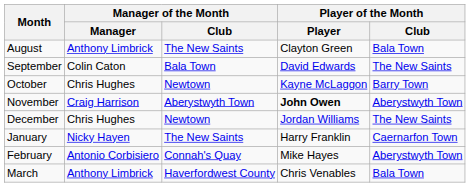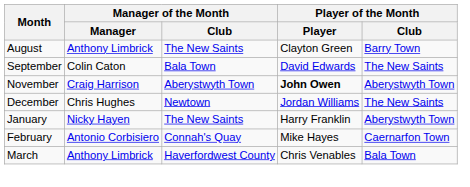 <table class="wikitable">
 <tr>
 <th rowspan="2">Month</th>
 <th colspan="2">Manager of the Month</th>
 <th colspan="2">Player of the Month</th>
 </tr>
 <tr>
 <th>Manager</th>
 <th>Club</th>
 <th>Player</th>
 <th>Club</th>
 </tr>
 <tr>
 <td>August</td>
 <td><a href='#'>Anthony Limbrick</a></td>
 <td><a href='#'>The New Saints</a></td>
 <td>Clayton Green</td>
-<td><a href='#'>Bala Town</a></td>
+<td><a href='#'>Barry Town</a></td>
 </tr>
 <tr>
 <td>September</td>
 <td>Colin Caton</td>
 <td><a href='#'>Bala Town</a></td>
 <td><a href='#'>David Edwards</a></td>
 <td><a href='#'>The New Saints</a></td>
-</tr>
-<tr>
-<td>October</td>
-<td>Chris Hughes</td>
-<td><a href='#'>Newtown</a></td>
-<td><a href='#'>Kayne McLaggon</a></td>
-<td><a href='#'>Barry Town</a></td>
 </tr>
 <tr>
 <td>November</td>
 <td><a href='#'>Craig Harrison</a></td>
 <td><a href='#'>Aberystwyth Town</a></td>
 <td><strong>John Owen</strong></td>
 <td><a href='#'>Aberystwyth Town</a></td>
 </tr>
 <tr>
 <td>December</td>
 <td>Chris Hughes</td>
 <td><a href='#'>Newtown</a></td>
 <td><a href='#'>Jordan Williams</a></td>
 <td><a href='#'>The New Saints</a></td>
 </tr>
 <tr>
 <td>January</td>
 <td><a href='#'>Nicky Hayen</a></td>
 <td><a href='#'>The New Saints</a></td>
 <td>Harry Franklin</td>
-<td><a href='#'>Caernarfon Town</a></td>
+<td><a href='#'>Aberystwyth Town</a></td>
 </tr>
 <tr>
 <td>February</td>
 <td><a href='#'>Antonio Corbisiero</a></td>
 <td><a href='#'>Connah's Quay</a></td>
 <td>Mike Hayes</td>
-<td><a href='#'>Aberystwyth Town</a></td>
+<td><a href='#'>Caernarfon Town</a></td>
 </tr>
 <tr>
 <td>March</td>
 <td><a href='#'>Anthony Limbrick</a></td>
 <td><a href='#'>Haverfordwest County</a></td>
 <td>Chris Venables</td>
 <td><a href='#'>Bala Town</a></td>
 </tr>
 </table>
